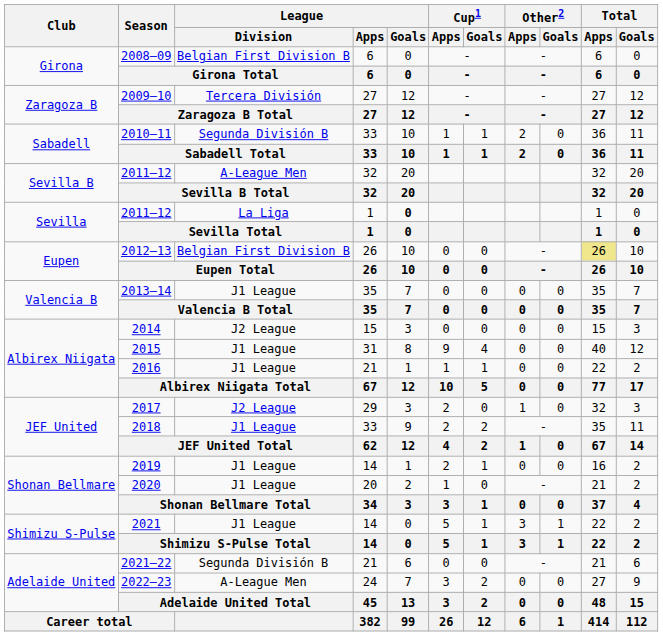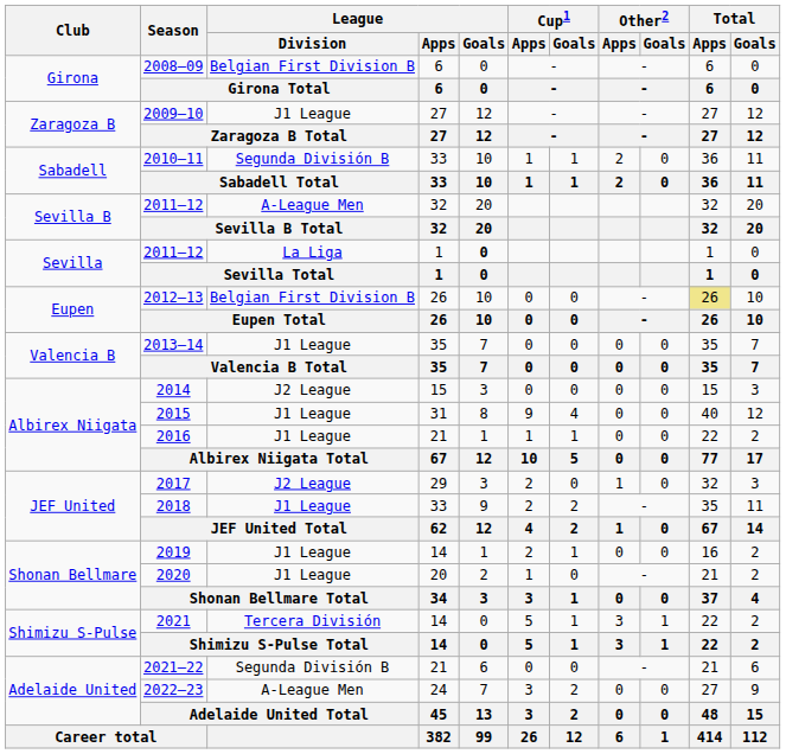 <table class="wikitable" style="text-align:center;">
 <tr>
 <th rowspan="2">Club</th>
 <th rowspan="2">Season</th>
 <th colspan="3">League</th>
 <th colspan="2">Cup<sup><a href='#'>1</a></sup></th>
 <th colspan="2">Other<sup><a href='#'>2</a></sup></th>
 <th colspan="2">Total</th>
 </tr>
 <tr>
 <th>Division</th>
 <th>Apps</th>
 <th>Goals</th>
 <th>Apps</th>
 <th>Goals</th>
 <th>Apps</th>
 <th>Goals</th>
 <th>Apps</th>
 <th>Goals</th>
 </tr>
 <tr>
 <td rowspan="2"><a href='#'>Girona</a></td>
 <td><a href='#'>2008–09</a></td>
 <td><a href='#'>Belgian First Division B</a></td>
 <td>6</td>
 <td>0</td>
 <td colspan="2">-</td>
 <td colspan="2">-</td>
 <td>6</td>
 <td>0</td>
 </tr>
 <tr>
 <th colspan="2">Girona Total</th>
 <th>6</th>
 <th>0</th>
 <th colspan="2">-</th>
 <th colspan="2">-</th>
 <th>6</th>
 <th>0</th>
 </tr>
 <tr>
 <td rowspan="2"><a href='#'>Zaragoza B</a></td>
 <td><a href='#'>2009–10</a></td>
-<td><a href='#'>Tercera División</a></td>
+<td>J1 League</td>
 <td>27</td>
 <td>12</td>
 <td colspan="2">-</td>
 <td colspan="2">-</td>
 <td>27</td>
 <td>12</td>
 </tr>
 <tr>
 <th colspan="2">Zaragoza B Total</th>
 <th>27</th>
 <th>12</th>
 <th colspan="2">-</th>
 <th colspan="2">-</th>
 <th>27</th>
 <th>12</th>
 </tr>
 <tr>
 <td rowspan="2"><a href='#'>Sabadell</a></td>
 <td><a href='#'>2010–11</a></td>
 <td><a href='#'>Segunda División B</a></td>
 <td>33</td>
 <td>10</td>
 <td>1</td>
 <td>1</td>
 <td>2</td>
 <td>0</td>
 <td>36</td>
 <td>11</td>
 </tr>
 <tr>
 <th colspan="2">Sabadell Total</th>
 <th>33</th>
 <th>10</th>
 <th>1</th>
 <th>1</th>
 <th>2</th>
 <th>0</th>
 <th>36</th>
 <th>11</th>
 </tr>
 <tr>
 <td rowspan="2"><a href='#'>Sevilla B</a></td>
 <td><a href='#'>2011–12</a></td>
 <td><a href='#'>A-League Men</a></td>
 <td>32</td>
 <td>20</td>
 <td></td>
 <td></td>
 <td></td>
 <td></td>
 <td>32</td>
 <td>20</td>
 </tr>
 <tr>
 <th colspan="2">Sevilla B Total</th>
 <th>32</th>
 <th>20</th>
 <th></th>
 <th></th>
 <th></th>
 <th></th>
 <th>32</th>
 <th>20</th>
 </tr>
 <tr>
 <td rowspan="2"><a href='#'>Sevilla</a></td>
 <td><a href='#'>2011–12</a></td>
 <td><a href='#'>La Liga</a></td>
 <td>1</td>
 <td><strong>0</strong></td>
 <td></td>
 <td></td>
 <td></td>
 <td></td>
 <td>1</td>
 <td>0</td>
 </tr>
 <tr>
 <th colspan="2">Sevilla Total</th>
 <th>1</th>
 <th>0</th>
 <th></th>
 <th></th>
 <th></th>
 <th></th>
 <th>1</th>
 <th>0</th>
 </tr>
 <tr>
 <td rowspan="2"><a href='#'>Eupen</a></td>
 <td><a href='#'>2012–13</a></td>
 <td><a href='#'>Belgian First Division B</a></td>
 <td>26</td>
 <td>10</td>
 <td>0</td>
 <td>0</td>
 <td colspan="2">-</td>
 <td style="background: khaki;">26</td>
 <td>10</td>
 </tr>
 <tr>
 <th colspan="2">Eupen Total</th>
 <th>26</th>
 <th>10</th>
 <th>0</th>
 <th>0</th>
 <th colspan="2">-</th>
 <th>26</th>
 <th>10</th>
 </tr>
 <tr>
 <td rowspan="2"><a href='#'>Valencia B</a></td>
 <td><a href='#'>2013–14</a></td>
 <td>J1 League</td>
 <td>35</td>
 <td>7</td>
 <td>0</td>
 <td>0</td>
 <td>0</td>
 <td>0</td>
 <td>35</td>
 <td>7</td>
 </tr>
 <tr>
 <th colspan="2">Valencia B Total</th>
 <th>35</th>
 <th>7</th>
 <th>0</th>
 <th>0</th>
 <th>0</th>
 <th>0</th>
 <th>35</th>
 <th>7</th>
 </tr>
 <tr>
 <td rowspan="4"><a href='#'>Albirex Niigata</a></td>
 <td><a href='#'>2014</a></td>
 <td>J2 League</td>
 <td>15</td>
 <td>3</td>
 <td>0</td>
 <td>0</td>
 <td>0</td>
 <td>0</td>
 <td>15</td>
 <td>3</td>
 </tr>
 <tr>
 <td><a href='#'>2015</a></td>
 <td>J1 League</td>
 <td>31</td>
 <td>8</td>
 <td>9</td>
 <td>4</td>
 <td>0</td>
 <td>0</td>
 <td>40</td>
 <td>12</td>
 </tr>
 <tr>
 <td><a href='#'>2016</a></td>
 <td>J1 League</td>
 <td>21</td>
 <td>1</td>
 <td>1</td>
 <td>1</td>
 <td>0</td>
 <td>0</td>
 <td>22</td>
 <td>2</td>
 </tr>
 <tr>
 <th colspan="2">Albirex Niigata Total</th>
 <th>67</th>
 <th>12</th>
 <th>10</th>
 <th>5</th>
 <th>0</th>
 <th>0</th>
 <th>77</th>
 <th>17</th>
 </tr>
 <tr>
 <td rowspan="3"><a href='#'>JEF United</a></td>
 <td><a href='#'>2017</a></td>
 <td><a href='#'>J2 League</a></td>
 <td>29</td>
 <td>3</td>
 <td>2</td>
 <td>0</td>
 <td>1</td>
 <td>0</td>
 <td>32</td>
 <td>3</td>
 </tr>
 <tr>
 <td><a href='#'>2018</a></td>
 <td><a href='#'>J1 League</a></td>
 <td>33</td>
 <td>9</td>
 <td>2</td>
 <td>2</td>
 <td colspan="2">-</td>
 <td>35</td>
 <td>11</td>
 </tr>
 <tr>
 <th colspan="2">JEF United Total</th>
 <th>62</th>
 <th>12</th>
 <th>4</th>
 <th>2</th>
 <th>1</th>
 <th>0</th>
 <th>67</th>
 <th>14</th>
 </tr>
 <tr>
 <td rowspan="3"><a href='#'>Shonan Bellmare</a></td>
 <td><a href='#'>2019</a></td>
 <td>J1 League</td>
 <td>14</td>
 <td>1</td>
 <td>2</td>
 <td>1</td>
 <td>0</td>
 <td>0</td>
 <td>16</td>
 <td>2</td>
 </tr>
 <tr>
 <td><a href='#'>2020</a></td>
 <td>J1 League</td>
 <td>20</td>
 <td>2</td>
 <td>1</td>
 <td>0</td>
 <td colspan="2">-</td>
 <td>21</td>
 <td>2</td>
 </tr>
 <tr>
 <th colspan="2">Shonan Bellmare Total</th>
 <th>34</th>
 <th>3</th>
 <th>3</th>
 <th>1</th>
 <th>0</th>
 <th>0</th>
 <th>37</th>
 <th>4</th>
 </tr>
 <tr>
 <td rowspan="2"><a href='#'>Shimizu S-Pulse</a></td>
 <td><a href='#'>2021</a></td>
-<td>J1 League</td>
+<td><a href='#'>Tercera División</a></td>
 <td>14</td>
 <td>0</td>
 <td>5</td>
 <td>1</td>
 <td>3</td>
 <td>1</td>
 <td>22</td>
 <td>2</td>
 </tr>
 <tr>
 <th colspan="2">Shimizu S-Pulse Total</th>
 <th>14</th>
 <th>0</th>
 <th>5</th>
 <th>1</th>
 <th>3</th>
 <th>1</th>
 <th>22</th>
 <th>2</th>
 </tr>
 <tr>
 <td rowspan="3"><a href='#'>Adelaide United</a></td>
 <td><a href='#'>2021–22</a></td>
 <td>Segunda División B</td>
 <td>21</td>
 <td>6</td>
 <td>0</td>
 <td>0</td>
 <td colspan="2">-</td>
 <td>21</td>
 <td>6</td>
 </tr>
 <tr>
 <td><a href='#'>2022–23</a></td>
 <td>A-League Men</td>
 <td>24</td>
 <td>7</td>
 <td>3</td>
 <td>2</td>
 <td>0</td>
 <td>0</td>
 <td>27</td>
 <td>9</td>
 </tr>
 <tr>
 <th colspan="2">Adelaide United Total</th>
 <th>45</th>
 <th>13</th>
 <th>3</th>
 <th>2</th>
 <th>0</th>
 <th>0</th>
 <th>48</th>
 <th>15</th>
 </tr>
 <tr>
 <th colspan="2">Career total</th>
 <th></th>
 <th>382</th>
 <th>99</th>
 <th>26</th>
 <th>12</th>
 <th>6</th>
 <th>1</th>
 <th>414</th>
 <th>112</th>
 </tr>
 </table>
